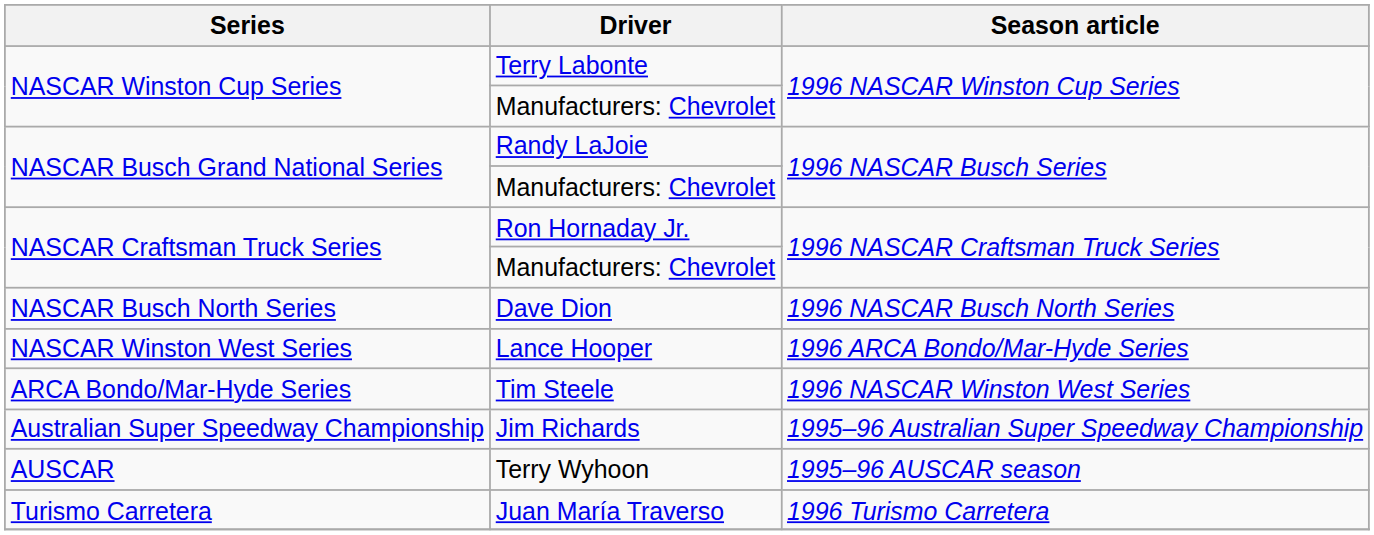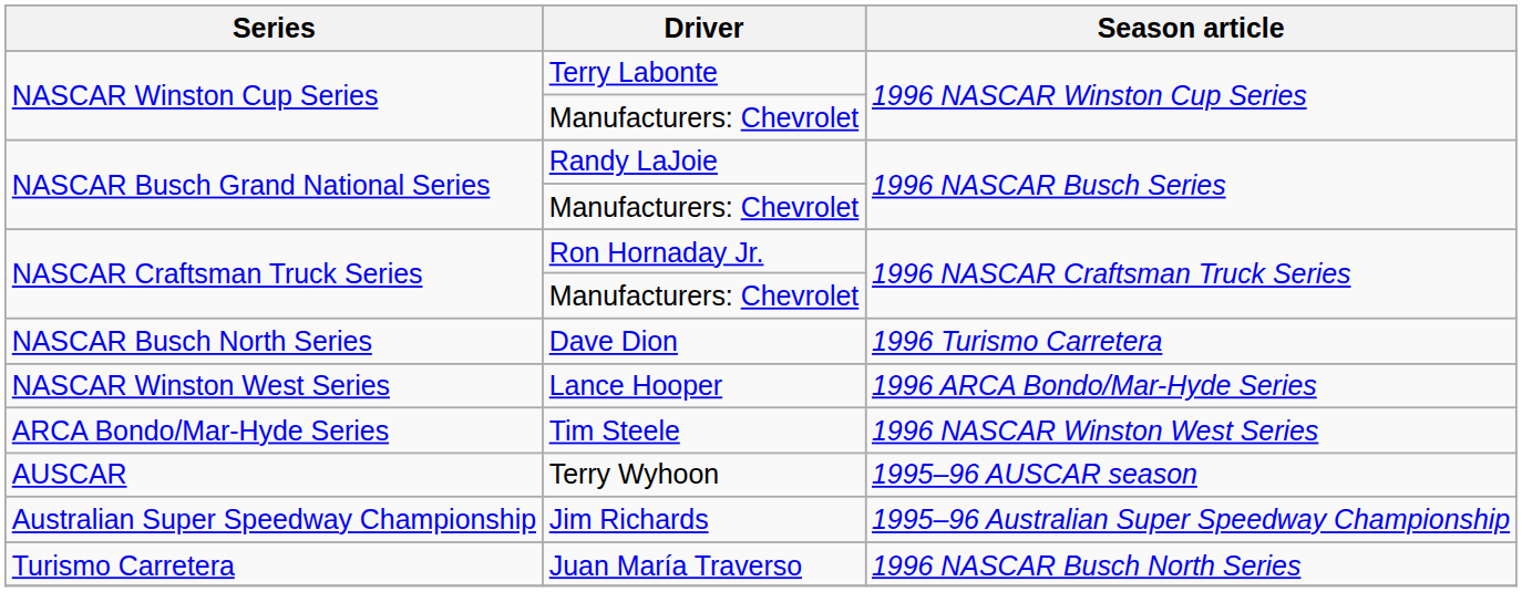 <table class="wikitable" style="font-size: 87%;">
 <tr>
 <th>Series</th>
 <th>Driver</th>
 <th>Season article</th>
 </tr>
 <tr>
 <td rowspan=2><a href='#'>NASCAR Winston Cup Series</a></td>
 <td> <a href='#'>Terry Labonte</a></td>
 <td rowspan=2><em><a href='#'>1996 NASCAR Winston Cup Series</a></em></td>
 </tr>
 <tr>
 <td>Manufacturers:  <a href='#'>Chevrolet</a></td>
 </tr>
 <tr>
 <td rowspan=2><a href='#'>NASCAR Busch Grand National Series</a></td>
 <td> <a href='#'>Randy LaJoie</a></td>
 <td rowspan=2><em><a href='#'>1996 NASCAR Busch Series</a></em></td>
 </tr>
 <tr>
 <td>Manufacturers:  <a href='#'>Chevrolet</a></td>
 </tr>
 <tr>
 <td rowspan=2><a href='#'>NASCAR Craftsman Truck Series</a></td>
 <td> <a href='#'>Ron Hornaday Jr.</a></td>
 <td rowspan=2><em><a href='#'>1996 NASCAR Craftsman Truck Series</a></em></td>
 </tr>
 <tr>
 <td>Manufacturers:  <a href='#'>Chevrolet</a></td>
 </tr>
 <tr>
 <td><a href='#'>NASCAR Busch North Series</a></td>
 <td> <a href='#'>Dave Dion</a></td>
-<td><em><a href='#'>1996 NASCAR Busch North Series</a></em></td>
+<td><em><a href='#'>1996 Turismo Carretera</a></em></td>
 </tr>
 <tr>
 <td><a href='#'>NASCAR Winston West Series</a></td>
 <td> <a href='#'>Lance Hooper</a></td>
 <td><em><a href='#'>1996 ARCA Bondo/Mar-Hyde Series</a></em></td>
 </tr>
 <tr>
 <td><a href='#'>ARCA Bondo/Mar-Hyde Series</a></td>
 <td> <a href='#'>Tim Steele</a></td>
 <td><em><a href='#'>1996 NASCAR Winston West Series</a></em></td>
 </tr>
 <tr>
+<td><a href='#'>AUSCAR</a></td>
+<td> Terry Wyhoon</td>
+<td><em><a href='#'>1995–96 AUSCAR season</a></em></td>
+</tr>
+<tr>
 <td><a href='#'>Australian Super Speedway Championship</a></td>
 <td> <a href='#'>Jim Richards</a></td>
 <td><em><a href='#'>1995–96 Australian Super Speedway Championship</a></em></td>
 </tr>
 <tr>
-<td><a href='#'>AUSCAR</a></td>
-<td> Terry Wyhoon</td>
-<td><em><a href='#'>1995–96 AUSCAR season</a></em></td>
-</tr>
-<tr>
 <td><a href='#'>Turismo Carretera</a></td>
 <td> <a href='#'>Juan María Traverso</a></td>
-<td><em><a href='#'>1996 Turismo Carretera</a></em></td>
+<td><em><a href='#'>1996 NASCAR Busch North Series</a></em></td>
 </tr>
 <tr>
 </tr>
 </table>
